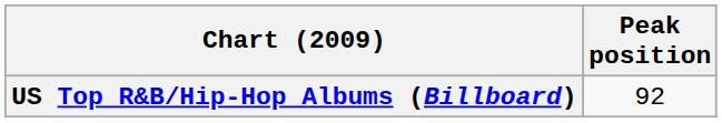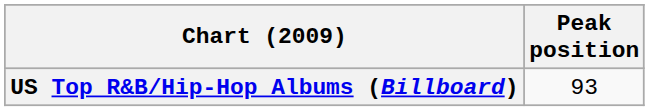 <table class="wikitable sortable plainrowheaders" style="text-align:center">
 <tr>
 <th scope="col">Chart (2009)</th>
 <th scope="col">Peak<br> position</th>
 </tr>
 <tr>
 <th scope="row">US <a href='#'>Top R&B/Hip-Hop Albums</a> (<em><a href='#'>Billboard</a></em>)</th>
-<td>92</td>
+<td>93</td>
 </tr>
 </table>
